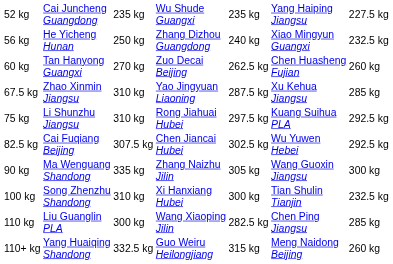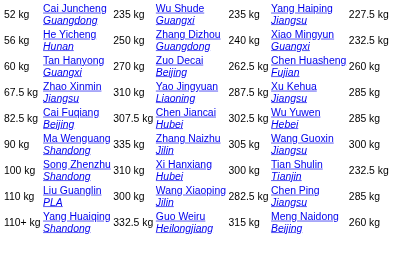 <table>
 <tr>
 <td>52 kg</td>
 <td><a href='#'>Cai Juncheng</a><br><em><a href='#'>Guangdong</a></em></td>
 <td>235 kg</td>
 <td><a href='#'>Wu Shude</a><br><em><a href='#'>Guangxi</a></em></td>
 <td>235 kg</td>
 <td><a href='#'>Yang Haiping</a><br><em><a href='#'>Jiangsu</a></em></td>
 <td>227.5 kg</td>
 </tr>
 <tr>
 <td>56 kg</td>
 <td><a href='#'>He Yicheng</a><br><em><a href='#'>Hunan</a></em></td>
 <td>250 kg</td>
 <td><a href='#'>Zhang Dizhou</a><br><em><a href='#'>Guangdong</a></em></td>
 <td>240 kg</td>
 <td><a href='#'>Xiao Mingyun</a><br><em><a href='#'>Guangxi</a></em></td>
 <td>232.5 kg</td>
 </tr>
 <tr>
 <td>60 kg</td>
 <td><a href='#'>Tan Hanyong</a><br><em><a href='#'>Guangxi</a></em></td>
 <td>270 kg</td>
 <td><a href='#'>Zuo Decai</a><br><em><a href='#'>Beijing</a></em></td>
 <td>262.5 kg</td>
 <td><a href='#'>Chen Huasheng</a><br><em><a href='#'>Fujian</a></em></td>
 <td>260 kg</td>
 </tr>
 <tr>
 <td>67.5 kg</td>
 <td><a href='#'>Zhao Xinmin</a><br><em><a href='#'>Jiangsu</a></em></td>
 <td>310 kg</td>
 <td><a href='#'>Yao Jingyuan</a><br><em><a href='#'>Liaoning</a></em></td>
 <td>287.5 kg</td>
 <td><a href='#'>Xu Kehua</a><br><em><a href='#'>Jiangsu</a></em></td>
 <td>285 kg</td>
 </tr>
 <tr>
-<td>75 kg</td>
-<td><a href='#'>Li Shunzhu</a><br><em><a href='#'>Jiangsu</a></em></td>
-<td>310 kg</td>
-<td><a href='#'>Rong Jiahuai</a><br><em><a href='#'>Hubei</a></em></td>
-<td>297.5 kg</td>
-<td><a href='#'>Kuang Suihua</a><br><em><a href='#'>PLA</a></em></td>
-<td>292.5 kg</td>
-</tr>
-<tr>
 <td>82.5 kg</td>
 <td><a href='#'>Cai Fuqiang</a><br><em><a href='#'>Beijing</a></em></td>
 <td>307.5 kg</td>
 <td><a href='#'>Chen Jiancai</a><br><em><a href='#'>Hubei</a></em></td>
 <td>302.5 kg</td>
 <td><a href='#'>Wu Yuwen</a><br><em><a href='#'>Hebei</a></em></td>
-<td>292.5 kg</td>
+<td>285 kg</td>
 </tr>
 <tr>
 <td>90 kg</td>
 <td><a href='#'>Ma Wenguang</a><br><em><a href='#'>Shandong</a></em></td>
 <td>335 kg</td>
 <td><a href='#'>Zhang Naizhu</a><br><em><a href='#'>Jilin</a></em></td>
 <td>305 kg</td>
 <td><a href='#'>Wang Guoxin</a><br><em><a href='#'>Jiangsu</a></em></td>
 <td>300 kg</td>
 </tr>
 <tr>
 <td>100 kg</td>
 <td><a href='#'>Song Zhenzhu</a><br><em><a href='#'>Shandong</a></em></td>
 <td>310 kg</td>
 <td><a href='#'>Xi Hanxiang</a><br><em><a href='#'>Hubei</a></em></td>
 <td>300 kg</td>
 <td><a href='#'>Tian Shulin</a><br><em><a href='#'>Tianjin</a></em></td>
 <td>232.5 kg</td>
 </tr>
 <tr>
 <td>110 kg</td>
 <td><a href='#'>Liu Guanglin</a><br><em><a href='#'>PLA</a></em></td>
 <td>300 kg</td>
 <td><a href='#'>Wang Xiaoping</a><br><em><a href='#'>Jilin</a></em></td>
 <td>282.5 kg</td>
 <td><a href='#'>Chen Ping</a><br><em><a href='#'>Jiangsu</a></em></td>
 <td>285 kg</td>
 </tr>
 <tr>
 <td>110+ kg</td>
 <td><a href='#'>Yang Huaiqing</a><br><em><a href='#'>Shandong</a></em></td>
 <td>332.5 kg</td>
 <td><a href='#'>Guo Weiru</a><br><em><a href='#'>Heilongjiang</a></em></td>
 <td>315 kg</td>
 <td><a href='#'>Meng Naidong</a><br><em><a href='#'>Beijing</a></em></td>
 <td>260 kg</td>
 </tr>
 </table>
